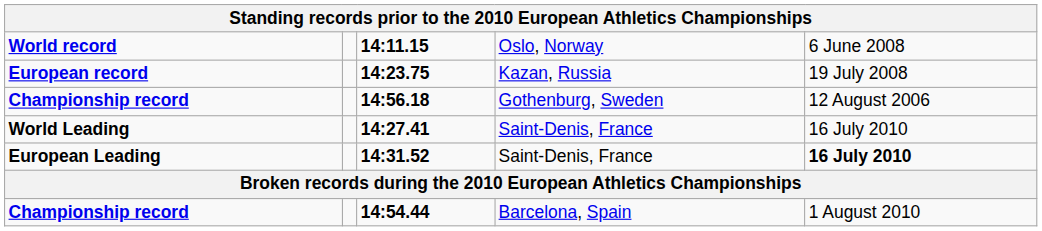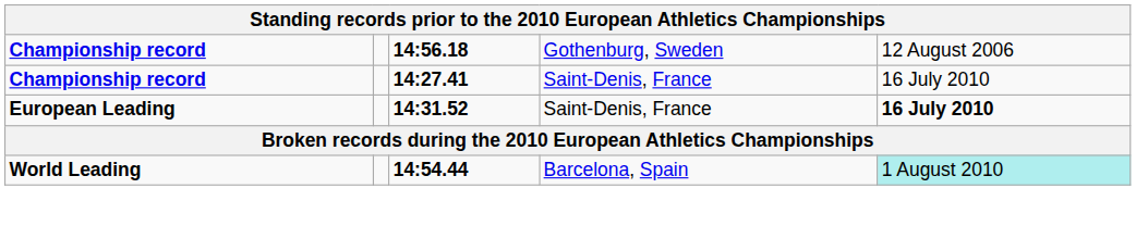 <table class="wikitable" width=75%>
 <tr>
 <th colspan="5">Standing records prior to the 2010 European Athletics Championships</th>
-</tr>
-<tr>
-<td><strong><a href='#'>World record</a></strong></td>
-<td></td>
-<td><strong>14:11.15</strong></td>
-<td><a href='#'>Oslo</a>, <a href='#'>Norway</a></td>
-<td>6 June 2008</td>
-</tr>
-<tr>
-<td><strong><a href='#'>European record</a></strong></td>
-<td></td>
-<td><strong>14:23.75</strong></td>
-<td><a href='#'>Kazan</a>, <a href='#'>Russia</a></td>
-<td>19 July 2008</td>
 </tr>
 <tr>
 <td><strong><a href='#'>Championship record</a></strong></td>
 <td></td>
 <td><strong>14:56.18</strong></td>
 <td><a href='#'>Gothenburg</a>, <a href='#'>Sweden</a></td>
 <td>12 August 2006</td>
 </tr>
 <tr>
-<td><strong>World Leading</strong></td>
+<td><strong><a href='#'>Championship record</a></strong></td>
 <td></td>
 <td><strong>14:27.41</strong></td>
 <td><a href='#'>Saint-Denis</a>, <a href='#'>France</a></td>
 <td>16 July 2010</td>
 </tr>
 <tr>
 <td><strong>European Leading</strong></td>
 <td></td>
 <td><strong>14:31.52</strong></td>
 <td>Saint-Denis, France</td>
 <td><strong>16 July 2010</strong></td>
 </tr>
 <tr>
 <th colspan="5">Broken records during the 2010 European Athletics Championships</th>
 </tr>
 <tr>
-<td><strong><a href='#'>Championship record</a></strong></td>
+<td><strong>World Leading</strong></td>
 <td></td>
 <td><strong>14:54.44</strong></td>
 <td><a href='#'>Barcelona</a>, <a href='#'>Spain</a></td>
-<td>1 August 2010</td>
+<td style="background: paleturquoise;">1 August 2010</td>
 </tr>
 </table>
